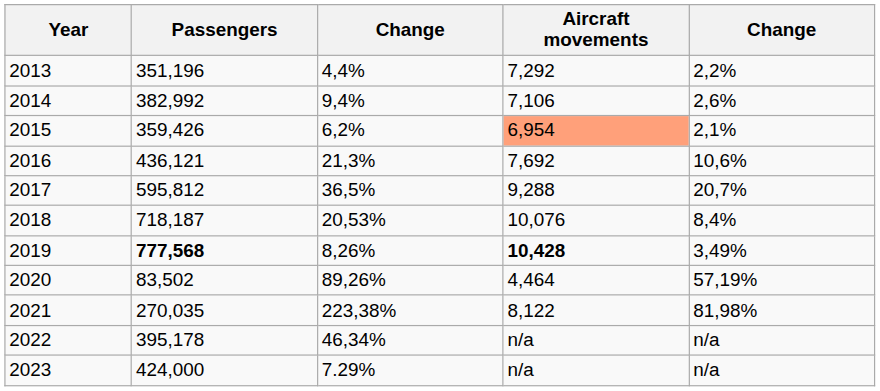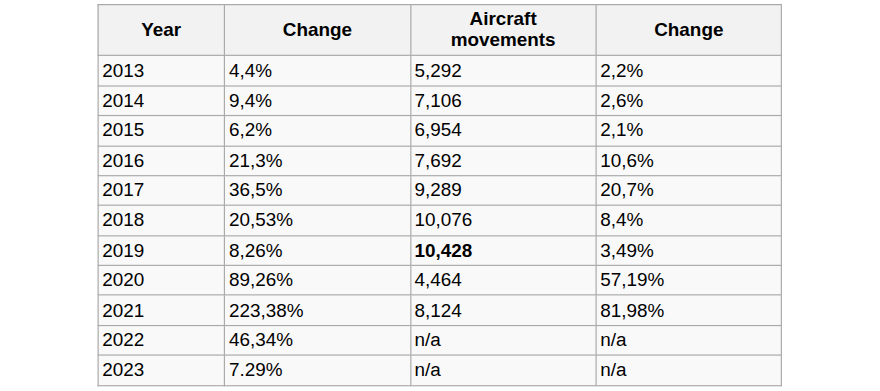 <table class="wikitable" style="margin:1em auto;">
 <tr bgcolor=lightgrey>
 <th width="100">Year</th>
-<th width="150">Passengers</th>
 <th width="150">Change</th>
 <th width="150">Aircraft movements</th>
 <th width="150">Change</th>
 </tr>
 <tr>
 <td>2013</td>
-<td>351,196</td>
 <td>4,4%</td>
-<td>7,292</td>
+<td>5,292</td>
 <td>2,2%</td>
 </tr>
 <tr>
 <td>2014</td>
-<td>382,992</td>
 <td>9,4%</td>
 <td>7,106</td>
 <td>2,6%</td>
 </tr>
 <tr>
 <td>2015</td>
-<td>359,426</td>
 <td>6,2%</td>
-<td style="background: lightsalmon;">6,954</td>
+<td>6,954</td>
 <td>2,1%</td>
 </tr>
 <tr>
 <td>2016</td>
-<td>436,121</td>
 <td>21,3%</td>
 <td>7,692</td>
 <td>10,6%</td>
 </tr>
 <tr>
 <td>2017</td>
-<td>595,812</td>
 <td>36,5%</td>
-<td>9,288</td>
+<td>9,289</td>
 <td>20,7%</td>
 </tr>
 <tr>
 <td>2018</td>
-<td>718,187</td>
 <td>20,53%</td>
 <td>10,076</td>
 <td>8,4%</td>
 </tr>
 <tr>
 <td>2019</td>
-<td><strong>777,568</strong></td>
 <td>8,26%</td>
 <td><strong>10,428</strong></td>
 <td>3,49%</td>
 </tr>
 <tr>
 <td>2020</td>
-<td>83,502</td>
 <td>89,26%</td>
 <td>4,464</td>
 <td>57,19%</td>
 </tr>
 <tr>
 <td>2021</td>
-<td>270,035</td>
 <td>223,38%</td>
-<td>8,122</td>
+<td>8,124</td>
 <td>81,98%</td>
 </tr>
 <tr>
 <td>2022</td>
-<td>395,178</td>
 <td>46,34%</td>
 <td>n/a</td>
 <td>n/a</td>
 </tr>
 <tr>
 <td>2023</td>
-<td>424,000</td>
 <td>7.29%</td>
 <td>n/a</td>
 <td>n/a</td>
 </tr>
 </table>
